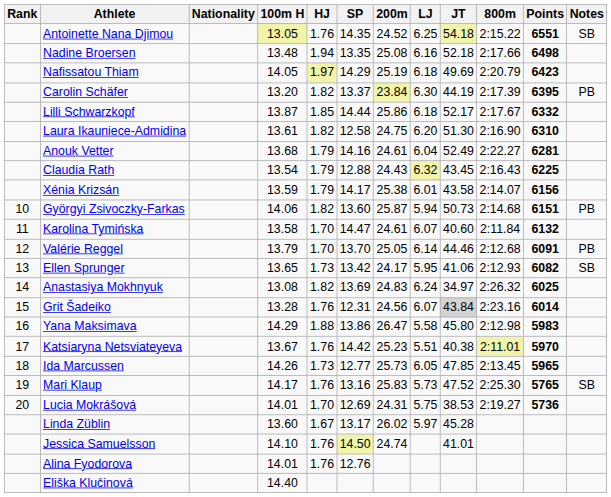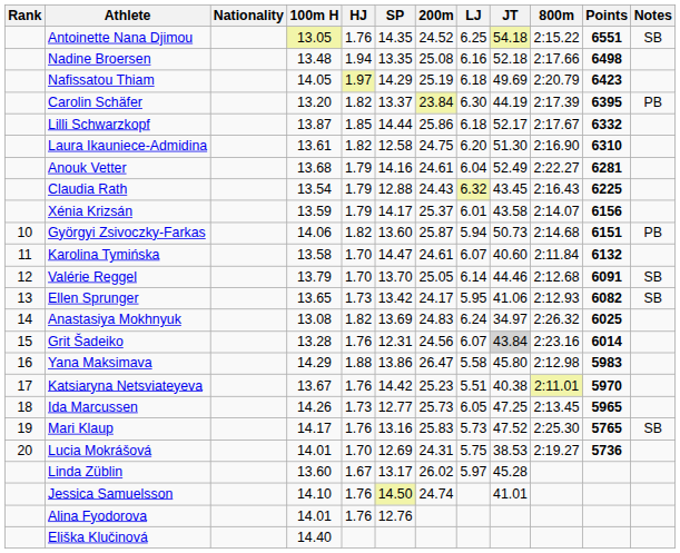 <table class="wikitable sortable" style=" text-align:center;">
 <tr>
 <th>Rank</th>
 <th>Athlete</th>
 <th>Nationality</th>
 <th>100m H</th>
 <th>HJ</th>
 <th>SP</th>
 <th>200m</th>
 <th>LJ</th>
 <th>JT</th>
 <th>800m</th>
 <th>Points</th>
 <th>Notes</th>
 </tr>
 <tr>
 <td></td>
 <td align=left><a href='#'>Antoinette Nana Djimou</a></td>
 <td align=left></td>
 <td bgcolor=#F2F5A9>13.05</td>
 <td>1.76</td>
 <td>14.35</td>
 <td>24.52</td>
 <td>6.25</td>
 <td bgcolor=#F2F5A9>54.18</td>
 <td>2:15.22</td>
 <td><strong>6551</strong></td>
 <td>SB</td>
 </tr>
 <tr>
 <td></td>
 <td align=left><a href='#'>Nadine Broersen</a></td>
 <td align=left></td>
 <td>13.48</td>
 <td>1.94</td>
 <td>13.35</td>
 <td>25.08</td>
 <td>6.16</td>
 <td>52.18</td>
 <td>2:17.66</td>
 <td><strong>6498</strong></td>
 <td></td>
 </tr>
 <tr>
 <td></td>
 <td align=left><a href='#'>Nafissatou Thiam</a></td>
 <td align=left></td>
 <td>14.05</td>
 <td bgcolor=#F2F5A9>1.97</td>
 <td>14.29</td>
 <td>25.19</td>
 <td>6.18</td>
 <td>49.69</td>
 <td>2:20.79</td>
 <td><strong>6423</strong></td>
 <td></td>
 </tr>
 <tr>
 <td></td>
 <td align=left><a href='#'>Carolin Schäfer</a></td>
 <td align=left></td>
 <td>13.20</td>
 <td>1.82</td>
 <td>13.37</td>
 <td bgcolor=#F2F5A9>23.84</td>
 <td>6.30</td>
 <td>44.19</td>
 <td>2:17.39</td>
 <td><strong>6395</strong></td>
 <td>PB</td>
 </tr>
 <tr>
 <td></td>
 <td align=left><a href='#'>Lilli Schwarzkopf</a></td>
 <td align=left></td>
 <td>13.87</td>
 <td>1.85</td>
 <td>14.44</td>
 <td>25.86</td>
 <td>6.18</td>
 <td>52.17</td>
 <td>2:17.67</td>
 <td><strong>6332</strong></td>
 <td></td>
 </tr>
 <tr>
 <td></td>
 <td align=left><a href='#'>Laura Ikauniece-Admidina</a></td>
 <td align=left></td>
 <td>13.61</td>
 <td>1.82</td>
 <td>12.58</td>
 <td>24.75</td>
 <td>6.20</td>
 <td>51.30</td>
 <td>2:16.90</td>
 <td><strong>6310</strong></td>
 <td></td>
 </tr>
 <tr>
 <td></td>
 <td align=left><a href='#'>Anouk Vetter</a></td>
 <td align=left></td>
 <td>13.68</td>
 <td>1.79</td>
 <td>14.16</td>
 <td>24.61</td>
 <td>6.04</td>
 <td>52.49</td>
 <td>2:22.27</td>
 <td><strong>6281</strong></td>
 <td></td>
 </tr>
 <tr>
 <td></td>
 <td align=left><a href='#'>Claudia Rath</a></td>
 <td align=left></td>
 <td>13.54</td>
 <td>1.79</td>
 <td>12.88</td>
 <td>24.43</td>
 <td bgcolor=#F2F5A9>6.32</td>
 <td>43.45</td>
 <td>2:16.43</td>
 <td><strong>6225</strong></td>
 <td></td>
 </tr>
 <tr>
 <td></td>
 <td align=left><a href='#'>Xénia Krizsán</a></td>
 <td align=left></td>
 <td>13.59</td>
 <td>1.79</td>
 <td>14.17</td>
-<td>25.38</td>
+<td>25.37</td>
 <td>6.01</td>
 <td>43.58</td>
 <td>2:14.07</td>
 <td><strong>6156</strong></td>
 <td></td>
 </tr>
 <tr>
 <td>10</td>
 <td align=left><a href='#'>Györgyi Zsivoczky-Farkas</a></td>
 <td align=left></td>
 <td>14.06</td>
 <td>1.82</td>
 <td>13.60</td>
 <td>25.87</td>
 <td>5.94</td>
 <td>50.73</td>
 <td>2:14.68</td>
 <td><strong>6151</strong></td>
 <td>PB</td>
 </tr>
 <tr>
 <td>11</td>
 <td align=left><a href='#'>Karolina Tymińska</a></td>
 <td align=left></td>
 <td>13.58</td>
 <td>1.70</td>
 <td>14.47</td>
 <td>24.61</td>
 <td>6.07</td>
 <td>40.60</td>
 <td>2:11.84</td>
 <td><strong>6132</strong></td>
 <td></td>
 </tr>
 <tr>
 <td>12</td>
 <td align=left><a href='#'>Valérie Reggel</a></td>
 <td align=left></td>
 <td>13.79</td>
 <td>1.70</td>
 <td>13.70</td>
 <td>25.05</td>
 <td>6.14</td>
 <td>44.46</td>
 <td>2:12.68</td>
 <td><strong>6091</strong></td>
-<td>PB</td>
+<td>SB</td>
 </tr>
 <tr>
 <td>13</td>
 <td align=left><a href='#'>Ellen Sprunger</a></td>
 <td align=left></td>
 <td>13.65</td>
 <td>1.73</td>
 <td>13.42</td>
 <td>24.17</td>
 <td>5.95</td>
 <td>41.06</td>
 <td>2:12.93</td>
 <td><strong>6082</strong></td>
 <td>SB</td>
 </tr>
 <tr>
 <td>14</td>
 <td align=left><a href='#'>Anastasiya Mokhnyuk</a></td>
 <td align=left></td>
 <td>13.08</td>
 <td>1.82</td>
 <td>13.69</td>
 <td>24.83</td>
 <td>6.24</td>
 <td>34.97</td>
 <td>2:26.32</td>
 <td><strong>6025</strong></td>
 <td></td>
 </tr>
 <tr>
 <td>15</td>
 <td align=left><a href='#'>Grit Šadeiko</a></td>
 <td align=left></td>
 <td>13.28</td>
 <td>1.76</td>
 <td>12.31</td>
 <td>24.56</td>
 <td>6.07</td>
 <td style="background: lightgrey;">43.84</td>
 <td>2:23.16</td>
 <td><strong>6014</strong></td>
 <td></td>
 </tr>
 <tr>
 <td>16</td>
 <td align=left><a href='#'>Yana Maksimava</a></td>
 <td align=left></td>
 <td>14.29</td>
 <td>1.88</td>
 <td>13.86</td>
 <td>26.47</td>
 <td>5.58</td>
 <td>45.80</td>
 <td>2:12.98</td>
 <td><strong>5983</strong></td>
 <td></td>
 </tr>
 <tr>
 <td>17</td>
 <td align=left><a href='#'>Katsiaryna Netsviateyeva</a></td>
 <td align=left></td>
 <td>13.67</td>
 <td>1.76</td>
 <td>14.42</td>
 <td>25.23</td>
 <td>5.51</td>
 <td>40.38</td>
 <td bgcolor=#F2F5A9>2:11.01</td>
 <td><strong>5970</strong></td>
 <td></td>
 </tr>
 <tr>
 <td>18</td>
 <td align=left><a href='#'>Ida Marcussen</a></td>
 <td align=left></td>
 <td>14.26</td>
 <td>1.73</td>
 <td>12.77</td>
 <td>25.73</td>
 <td>6.05</td>
-<td>47.85</td>
+<td>47.25</td>
 <td>2:13.45</td>
 <td><strong>5965</strong></td>
 <td></td>
 </tr>
 <tr>
 <td>19</td>
 <td align=left><a href='#'>Mari Klaup</a></td>
 <td align=left></td>
 <td>14.17</td>
 <td>1.76</td>
 <td>13.16</td>
 <td>25.83</td>
 <td>5.73</td>
 <td>47.52</td>
 <td>2:25.30</td>
 <td><strong>5765</strong></td>
 <td>SB</td>
 </tr>
 <tr>
 <td>20</td>
 <td align=left><a href='#'>Lucia Mokrášová</a></td>
 <td align=left></td>
 <td>14.01</td>
 <td>1.70</td>
 <td>12.69</td>
 <td>24.31</td>
 <td>5.75</td>
 <td>38.53</td>
 <td>2:19.27</td>
 <td><strong>5736</strong></td>
 <td></td>
 </tr>
 <tr>
 <td></td>
 <td align=left><a href='#'>Linda Züblin</a></td>
 <td align=left></td>
 <td>13.60</td>
 <td>1.67</td>
 <td>13.17</td>
 <td>26.02</td>
 <td>5.97</td>
 <td>45.28</td>
 <td></td>
 <td><strong></strong></td>
 <td></td>
 </tr>
 <tr>
 <td></td>
 <td align=left><a href='#'>Jessica Samuelsson</a></td>
 <td align=left></td>
 <td>14.10</td>
 <td>1.76</td>
 <td bgcolor=#F2F5A9>14.50</td>
 <td>24.74</td>
 <td></td>
 <td>41.01</td>
 <td></td>
 <td><strong></strong></td>
 <td></td>
 </tr>
 <tr>
 <td></td>
 <td align=left><a href='#'>Alina Fyodorova</a></td>
 <td align=left></td>
 <td>14.01</td>
 <td>1.76</td>
 <td>12.76</td>
 <td></td>
 <td></td>
 <td></td>
 <td></td>
 <td><strong></strong></td>
 <td></td>
 </tr>
 <tr>
 <td></td>
 <td align=left><a href='#'>Eliška Klučinová</a></td>
 <td align=left></td>
 <td>14.40</td>
 <td></td>
 <td></td>
 <td></td>
 <td></td>
 <td></td>
 <td></td>
 <td><strong></strong></td>
 <td></td>
 </tr>
 </table>
